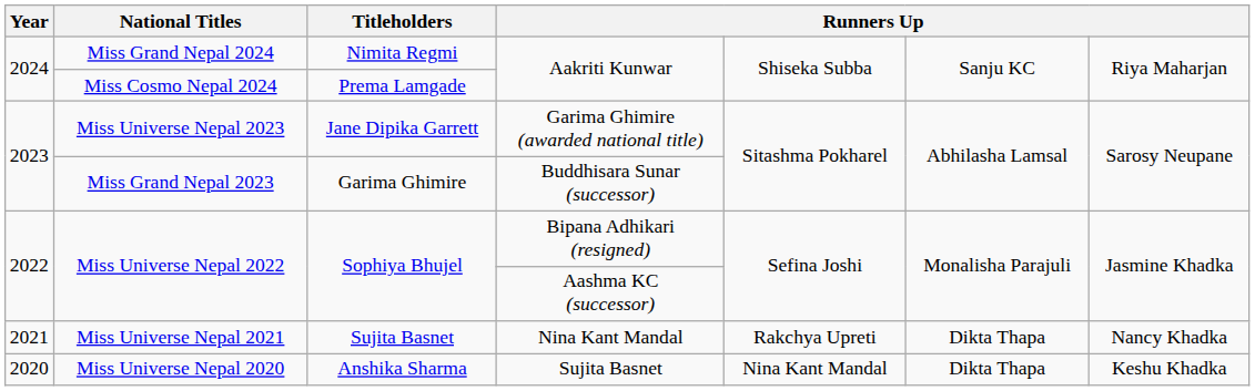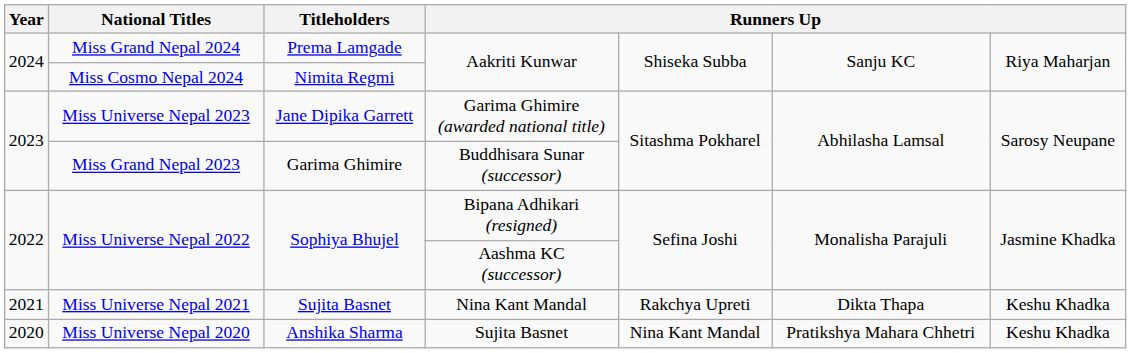 <table class="wikitable" style="font-size: 85%; text-align:center">
 <tr>
 <th width="2%" bgcolor="#efefef">Year</th>
 <th>National Titles</th>
 <th>Titleholders</th>
 <th colspan="4">Runners Up</th>
 </tr>
 <tr>
 <td rowspan="2" align="center">2024</td>
 <td><a href='#'>Miss Grand Nepal 2024</a></td>
-<td><a href='#'>Nimita Regmi</a></td>
+<td><a href='#'>Prema Lamgade</a></td>
 <td rowspan="2">Aakriti Kunwar</td>
 <td rowspan="2">Shiseka Subba</td>
 <td rowspan="2">Sanju KC</td>
 <td rowspan="2">Riya Maharjan</td>
 </tr>
 <tr>
 <td><a href='#'>Miss Cosmo Nepal 2024</a></td>
-<td><a href='#'>Prema Lamgade</a></td>
+<td><a href='#'>Nimita Regmi</a></td>
 </tr>
 <tr>
 <td rowspan="2" align="center">2023</td>
 <td><a href='#'>Miss Universe Nepal 2023</a></td>
 <td><a href='#'>Jane Dipika Garrett</a></td>
 <td>Garima Ghimire<br><em>(awarded national title)</em></td>
 <td rowspan="2">Sitashma Pokharel</td>
 <td rowspan="2">Abhilasha Lamsal</td>
 <td rowspan="2">Sarosy Neupane</td>
 </tr>
 <tr>
 <td><a href='#'>Miss Grand Nepal 2023</a></td>
 <td>Garima Ghimire</td>
 <td>Buddhisara Sunar<br><em>(successor)</em></td>
 </tr>
 <tr>
 <td rowspan="2" align="center">2022</td>
 <td rowspan="2"><a href='#'>Miss Universe Nepal 2022</a></td>
 <td rowspan="2"><a href='#'>Sophiya Bhujel</a></td>
 <td>Bipana Adhikari<br><em>(resigned)</em></td>
 <td rowspan="2">Sefina Joshi</td>
 <td rowspan="2">Monalisha Parajuli</td>
 <td rowspan="2">Jasmine Khadka</td>
 </tr>
 <tr>
 <td>Aashma KC<br><em>(successor)</em></td>
 </tr>
 <tr>
 <td align="center">2021</td>
 <td><a href='#'>Miss Universe Nepal 2021</a></td>
 <td><a href='#'>Sujita Basnet</a></td>
 <td>Nina Kant Mandal</td>
 <td>Rakchya Upreti</td>
 <td>Dikta Thapa</td>
-<td>Nancy Khadka</td>
+<td>Keshu Khadka</td>
 </tr>
 <tr>
 <td align="center">2020</td>
 <td><a href='#'>Miss Universe Nepal 2020</a></td>
 <td><a href='#'>Anshika Sharma</a></td>
 <td>Sujita Basnet</td>
 <td>Nina Kant Mandal</td>
-<td>Dikta Thapa</td>
+<td>Pratikshya Mahara Chhetri</td>
 <td>Keshu Khadka</td>
 </tr>
 </table>
